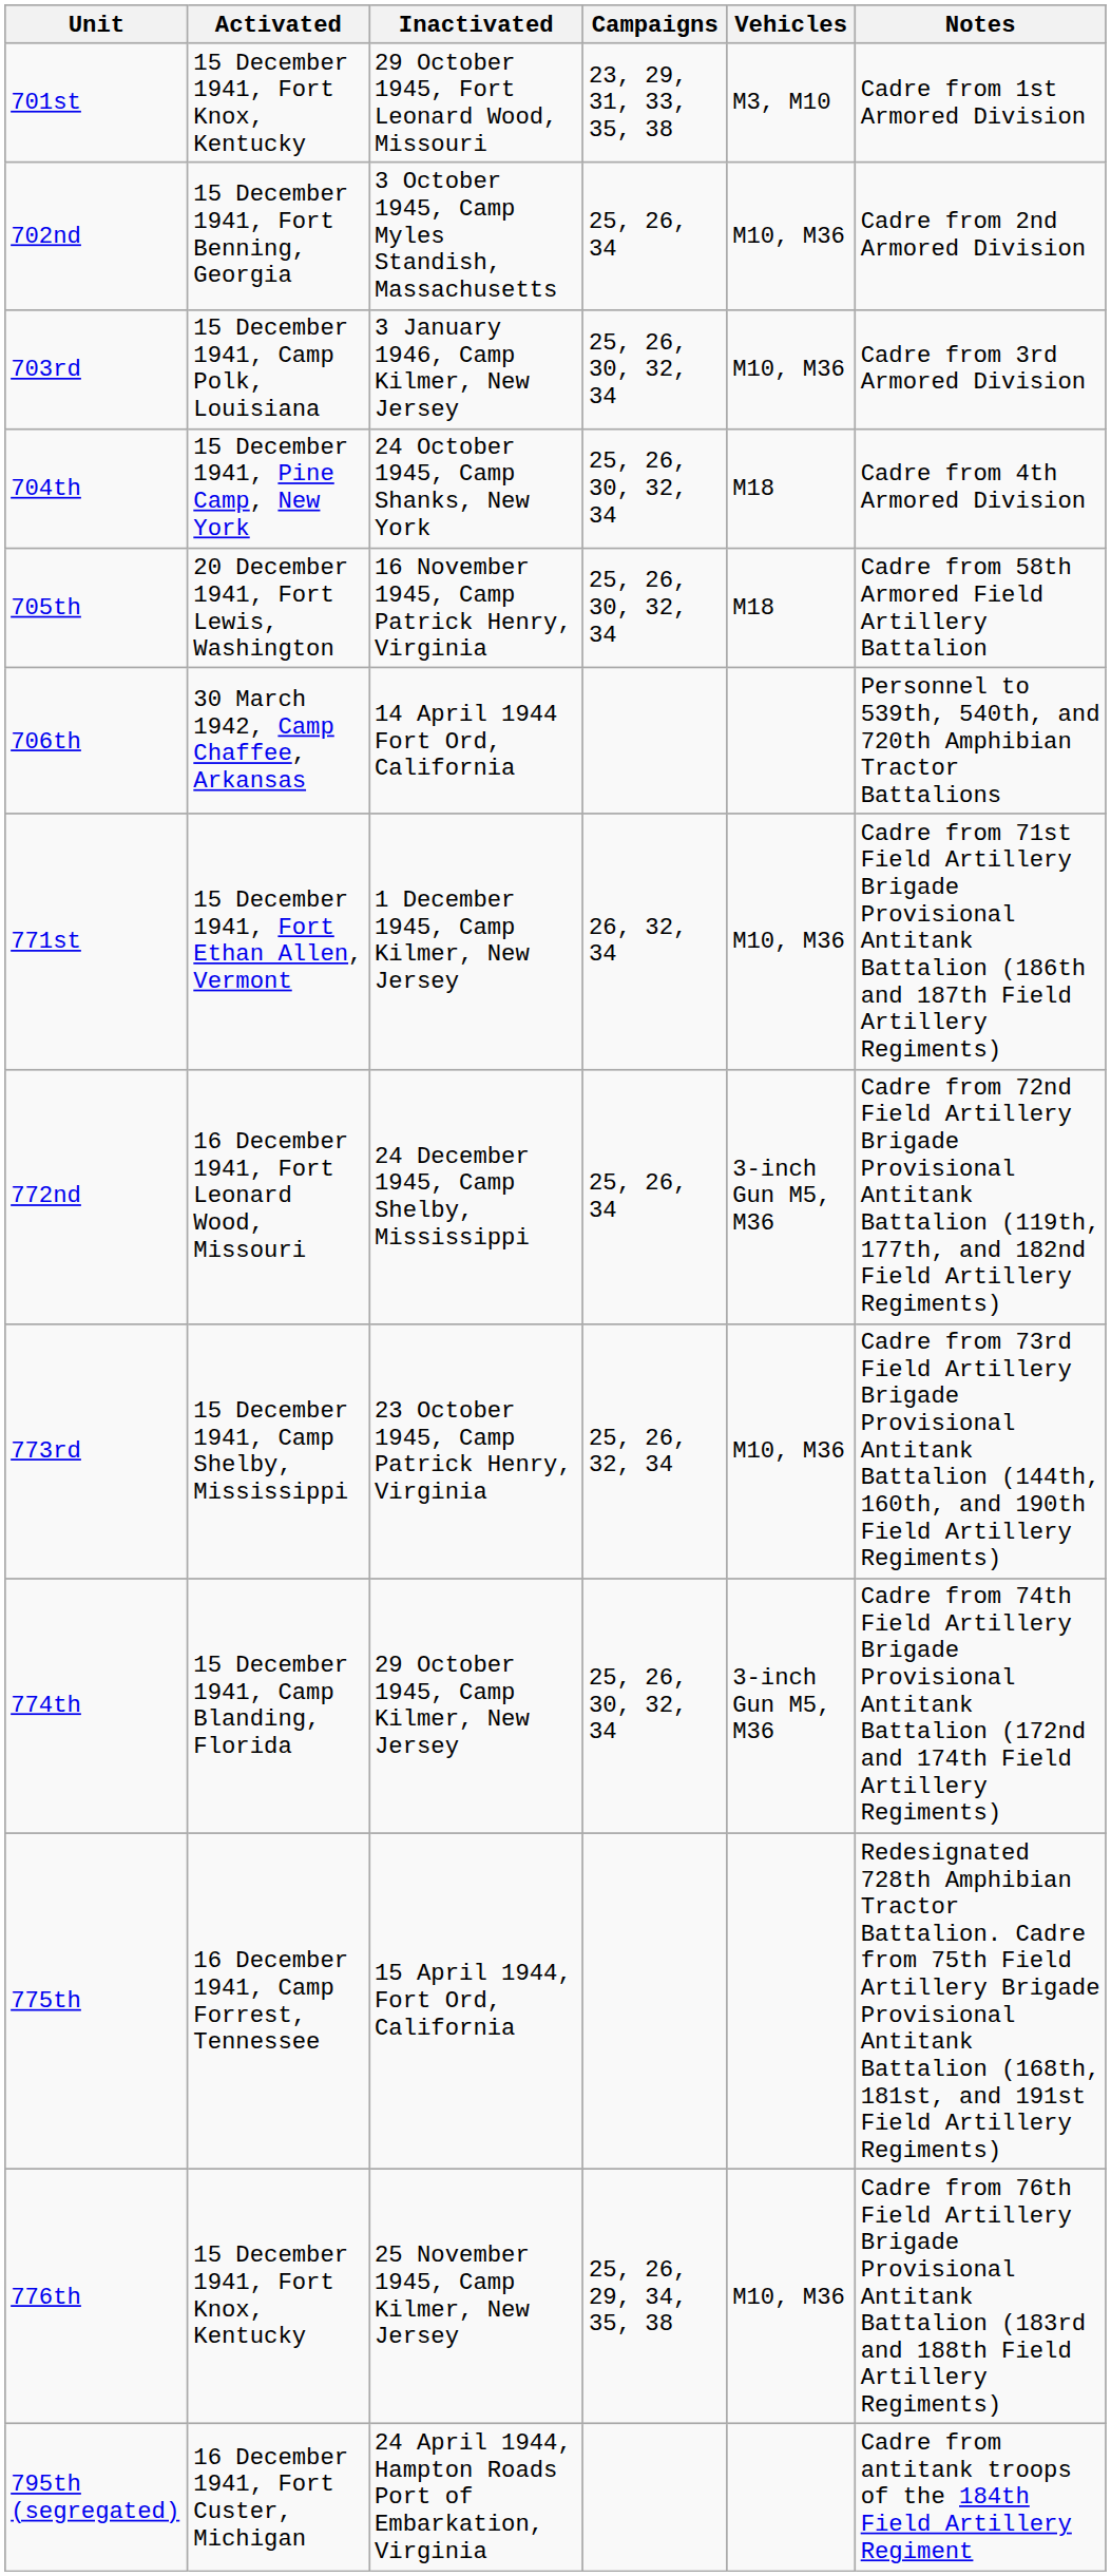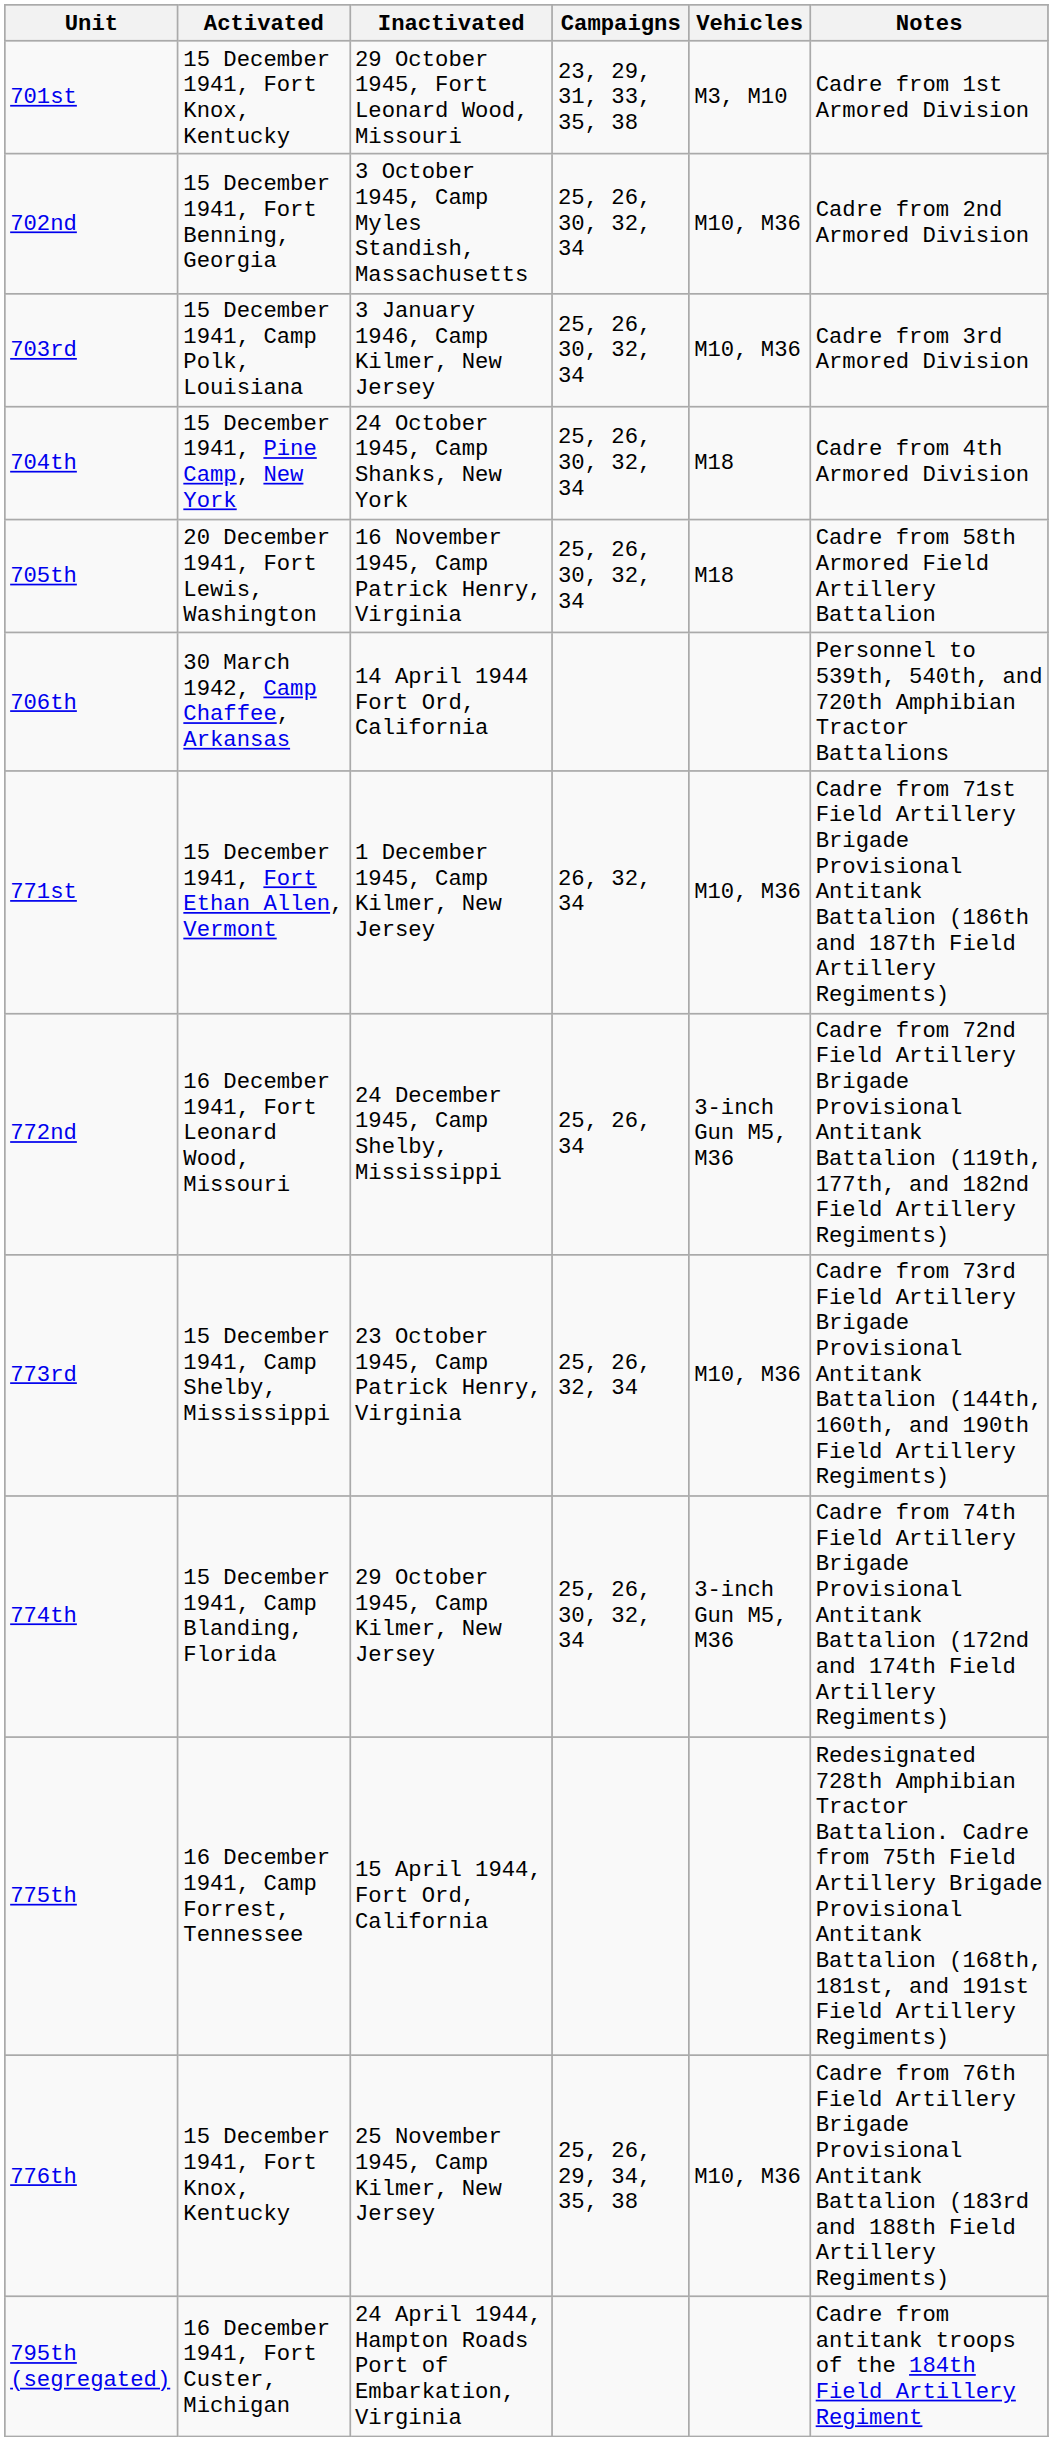 <table class="wikitable">
 <tr>
 <th>Unit</th>
 <th>Activated</th>
 <th>Inactivated</th>
 <th>Campaigns</th>
 <th>Vehicles</th>
 <th>Notes</th>
 </tr>
 <tr>
 <td><a href='#'>701st</a></td>
 <td>15 December 1941, Fort Knox, Kentucky</td>
 <td>29 October 1945, Fort Leonard Wood, Missouri</td>
 <td>23, 29, 31, 33, 35, 38</td>
 <td>M3, M10</td>
 <td>Cadre from 1st Armored Division</td>
 </tr>
 <tr>
 <td><a href='#'>702nd</a></td>
 <td>15 December 1941, Fort Benning, Georgia</td>
 <td>3 October 1945, Camp Myles Standish, Massachusetts</td>
-<td>25, 26, 34</td>
+<td>25, 26, 30, 32, 34</td>
 <td>M10, M36</td>
 <td>Cadre from 2nd Armored Division</td>
 </tr>
 <tr>
 <td><a href='#'>703rd</a></td>
 <td>15 December 1941, Camp Polk, Louisiana</td>
 <td>3 January 1946, Camp Kilmer, New Jersey</td>
 <td>25, 26, 30, 32, 34</td>
 <td>M10, M36</td>
 <td>Cadre from 3rd Armored Division</td>
 </tr>
 <tr>
 <td><a href='#'>704th</a></td>
 <td>15 December 1941, <a href='#'>Pine Camp</a>, <a href='#'>New York</a></td>
 <td>24 October 1945, Camp Shanks, New York</td>
 <td>25, 26, 30, 32, 34</td>
 <td>M18</td>
 <td>Cadre from 4th Armored Division</td>
 </tr>
 <tr>
 <td><a href='#'>705th</a></td>
 <td>20 December 1941, Fort Lewis, Washington</td>
 <td>16 November 1945, Camp Patrick Henry, Virginia</td>
 <td>25, 26, 30, 32, 34</td>
 <td>M18</td>
 <td>Cadre from 58th Armored Field Artillery Battalion</td>
 </tr>
 <tr>
 <td><a href='#'>706th</a></td>
 <td>30 March 1942, <a href='#'>Camp Chaffee</a>, <a href='#'>Arkansas</a></td>
 <td>14 April 1944 Fort Ord, California</td>
 <td></td>
 <td></td>
 <td>Personnel to 539th, 540th, and 720th Amphibian Tractor Battalions</td>
 </tr>
 <tr>
 <td><a href='#'>771st</a></td>
 <td>15 December 1941, <a href='#'>Fort Ethan Allen</a>, <a href='#'>Vermont</a></td>
 <td>1 December 1945, Camp Kilmer, New Jersey</td>
 <td>26, 32, 34</td>
 <td>M10, M36</td>
 <td>Cadre from 71st Field Artillery Brigade Provisional Antitank Battalion (186th and 187th Field Artillery Regiments)</td>
 </tr>
 <tr>
 <td><a href='#'>772nd</a></td>
 <td>16 December 1941, Fort Leonard Wood, Missouri</td>
 <td>24 December 1945, Camp Shelby, Mississippi</td>
 <td>25, 26, 34</td>
 <td>3-inch Gun M5, M36</td>
 <td>Cadre from 72nd Field Artillery Brigade Provisional Antitank Battalion (119th, 177th, and 182nd Field Artillery Regiments)</td>
 </tr>
 <tr>
 <td><a href='#'>773rd</a></td>
 <td>15 December 1941, Camp Shelby, Mississippi</td>
 <td>23 October 1945, Camp Patrick Henry, Virginia</td>
 <td>25, 26, 32, 34</td>
 <td>M10, M36</td>
 <td>Cadre from 73rd Field Artillery Brigade Provisional Antitank Battalion (144th, 160th, and 190th Field Artillery Regiments)</td>
 </tr>
 <tr>
 <td><a href='#'>774th</a></td>
 <td>15 December 1941, Camp Blanding, Florida</td>
 <td>29 October 1945, Camp Kilmer, New Jersey</td>
 <td>25, 26, 30, 32, 34</td>
 <td>3-inch Gun M5, M36</td>
 <td>Cadre from 74th Field Artillery Brigade Provisional Antitank Battalion (172nd and 174th Field Artillery Regiments)</td>
 </tr>
 <tr>
 <td><a href='#'>775th</a></td>
 <td>16 December 1941, Camp Forrest, Tennessee</td>
 <td>15 April 1944, Fort Ord, California</td>
 <td></td>
 <td></td>
 <td>Redesignated 728th Amphibian Tractor Battalion. Cadre from 75th Field Artillery Brigade Provisional Antitank Battalion (168th, 181st, and 191st Field Artillery Regiments)</td>
 </tr>
 <tr>
 <td><a href='#'>776th</a></td>
 <td>15 December 1941, Fort Knox, Kentucky</td>
 <td>25 November 1945, Camp Kilmer, New Jersey</td>
 <td>25, 26, 29, 34, 35, 38</td>
 <td>M10, M36</td>
 <td>Cadre from 76th Field Artillery Brigade Provisional Antitank Battalion (183rd and 188th Field Artillery Regiments)</td>
 </tr>
 <tr>
 <td><a href='#'>795th (segregated)</a></td>
 <td>16 December 1941, Fort Custer, Michigan</td>
 <td>24 April 1944, Hampton Roads Port of Embarkation, Virginia</td>
 <td></td>
 <td></td>
 <td>Cadre from antitank troops of the <a href='#'>184th Field Artillery Regiment</a></td>
 </tr>
 </table>
